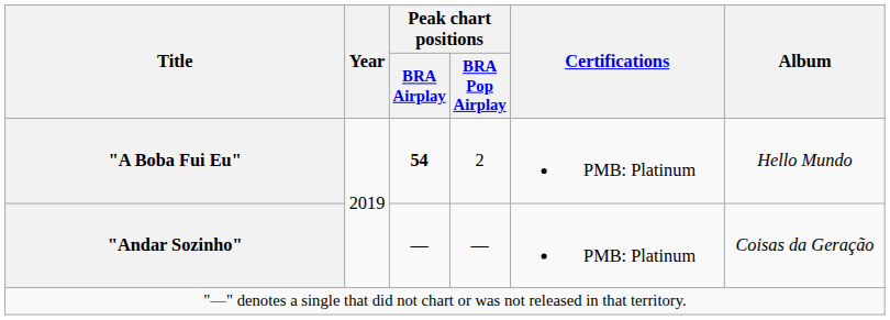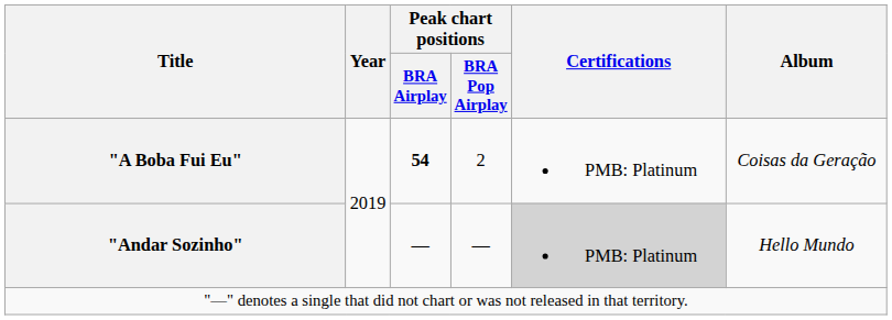 <table class="wikitable plainrowheaders" style="text-align:center;">
 <tr>
 <th scope="col" rowspan="2" style="width:18.5em;">Title</th>
 <th scope="col" rowspan="2">Year</th>
 <th scope="col" colspan="2">Peak chart positions</th>
 <th scope="col" rowspan="2" style="width:11.5em;"><a href='#'>Certifications</a></th>
 <th scope="col" rowspan="2" style="width:8.5em;">Album</th>
 </tr>
 <tr>
 <th scope="col" style="width:2.5em;font-size:90%;"><a href='#'>BRA<br>Airplay</a><br></th>
 <th scope="col" style="width:2.5em;font-size:90%;"><a href='#'>BRA<br>Pop<br>Airplay</a><br></th>
 </tr>
 <tr>
 <th scope="row">"A Boba Fui Eu"<br></th>
 <td rowspan="2">2019</td>
 <td><strong>54</strong></td>
 <td>2</td>
 <td><br><ul><li>PMB: Platinum</li></ul></td>
-<td><em>Hello Mundo</em></td>
+<td><em>Coisas da Geração</em></td>
 </tr>
 <tr>
 <th scope="row">"Andar Sozinho"<br></th>
 <td>—</td>
 <td>—</td>
-<td><br><ul><li>PMB: Platinum</li></ul></td>
-<td><em>Coisas da Geração</em></td>
+<td style="background: lightgrey;"><br><ul><li>PMB: Platinum</li></ul></td>
+<td><em>Hello Mundo</em></td>
 </tr>
 <tr>
 <td colspan="6" style="font-size:90%">"—" denotes a single that did not chart or was not released in that territory.</td>
 </tr>
 </table>
